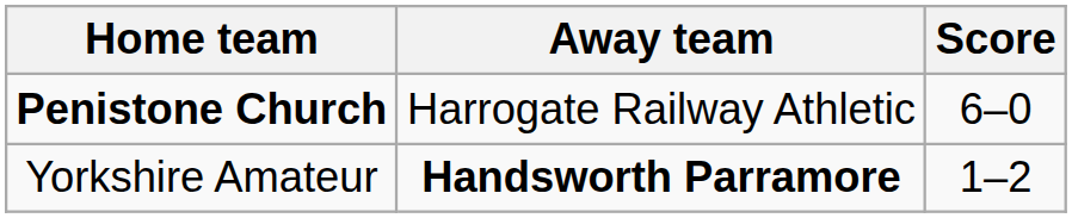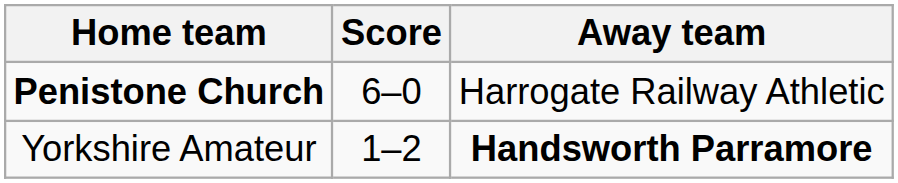 <table class="wikitable" style="text-align: center">
 <tr>
 <th>Home team</th>
+<th>Score</th>
 <th>Away team</th>
-<th>Score</th>
 </tr>
 <tr>
 <td><strong>Penistone Church</strong></td>
+<td>6–0</td>
 <td>Harrogate Railway Athletic</td>
-<td>6–0</td>
 </tr>
 <tr>
 <td>Yorkshire Amateur</td>
+<td>1–2</td>
 <td><strong>Handsworth Parramore</strong></td>
-<td>1–2</td>
 </tr>
 </table>
